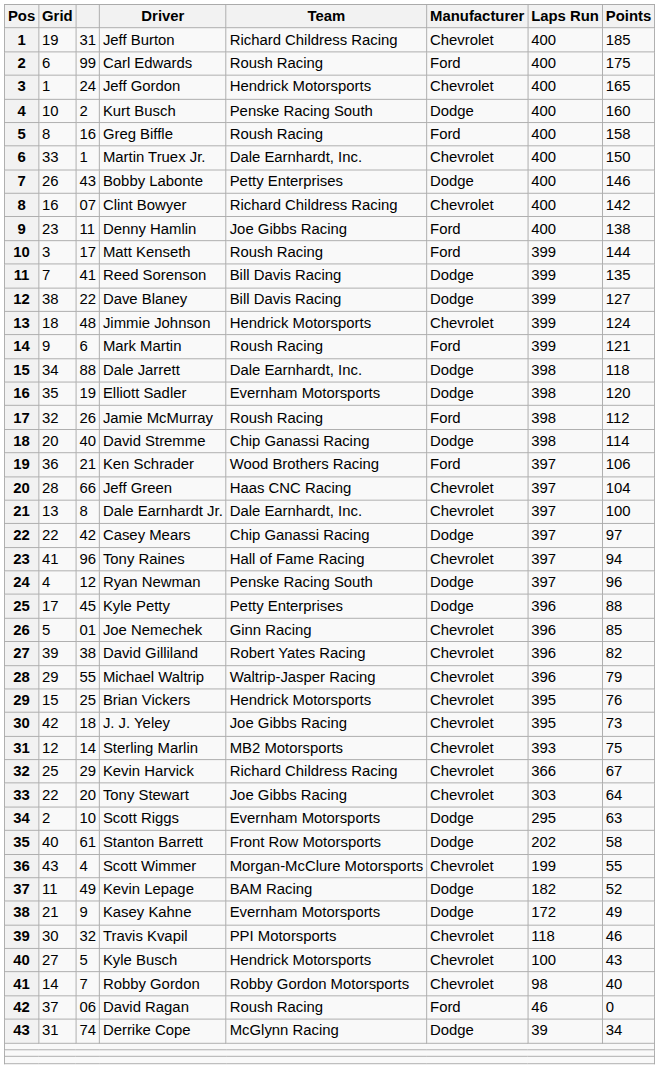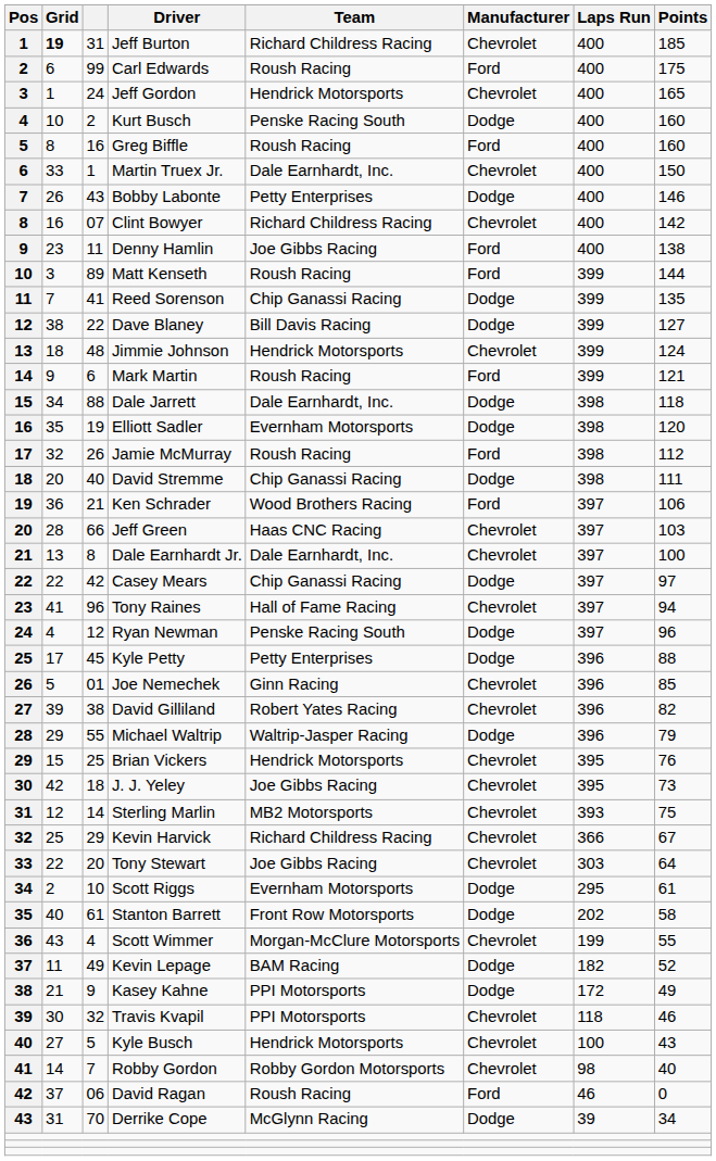 <table class="wikitable">
 <tr>
 </tr>
 <tr>
 <th scope="col">Pos</th>
 <th scope="col">Grid</th>
 <th scope="col"></th>
 <th scope="col">Driver</th>
 <th scope="col">Team</th>
 <th scope="col">Manufacturer</th>
 <th scope="col">Laps Run</th>
 <th scope="col">Points</th>
 </tr>
 <tr>
 <th scope="row">1</th>
-<td>19</td>
+<td><strong>19</strong></td>
 <td>31</td>
 <td>Jeff Burton</td>
 <td>Richard Childress Racing</td>
 <td>Chevrolet</td>
 <td>400</td>
 <td>185</td>
 </tr>
 <tr>
 <th scope="row">2</th>
 <td>6</td>
 <td>99</td>
 <td>Carl Edwards</td>
 <td>Roush Racing</td>
 <td>Ford</td>
 <td>400</td>
 <td>175</td>
 </tr>
 <tr>
 <th scope="row">3</th>
 <td>1</td>
 <td>24</td>
 <td>Jeff Gordon</td>
 <td>Hendrick Motorsports</td>
 <td>Chevrolet</td>
 <td>400</td>
 <td>165</td>
 </tr>
 <tr>
 <th scope="row">4</th>
 <td>10</td>
 <td>2</td>
 <td>Kurt Busch</td>
 <td>Penske Racing South</td>
 <td>Dodge</td>
 <td>400</td>
 <td>160</td>
 </tr>
 <tr>
 <th scope="row">5</th>
 <td>8</td>
 <td>16</td>
 <td>Greg Biffle</td>
 <td>Roush Racing</td>
 <td>Ford</td>
 <td>400</td>
-<td>158</td>
+<td>160</td>
 </tr>
 <tr>
 <th scope="row">6</th>
 <td>33</td>
 <td>1</td>
 <td>Martin Truex Jr.</td>
 <td>Dale Earnhardt, Inc.</td>
 <td>Chevrolet</td>
 <td>400</td>
 <td>150</td>
 </tr>
 <tr>
 <th scope="row">7</th>
 <td>26</td>
 <td>43</td>
 <td>Bobby Labonte</td>
 <td>Petty Enterprises</td>
 <td>Dodge</td>
 <td>400</td>
 <td>146</td>
 </tr>
 <tr>
 <th scope="row">8</th>
 <td>16</td>
 <td>07</td>
 <td>Clint Bowyer</td>
 <td>Richard Childress Racing</td>
 <td>Chevrolet</td>
 <td>400</td>
 <td>142</td>
 </tr>
 <tr>
 <th scope="row">9</th>
 <td>23</td>
 <td>11</td>
 <td>Denny Hamlin</td>
 <td>Joe Gibbs Racing</td>
 <td>Ford</td>
 <td>400</td>
 <td>138</td>
 </tr>
 <tr>
 <th scope="row">10</th>
 <td>3</td>
-<td>17</td>
+<td>89</td>
 <td>Matt Kenseth</td>
 <td>Roush Racing</td>
 <td>Ford</td>
 <td>399</td>
 <td>144</td>
 </tr>
 <tr>
 <th scope="row">11</th>
 <td>7</td>
 <td>41</td>
 <td>Reed Sorenson</td>
-<td>Bill Davis Racing</td>
+<td>Chip Ganassi Racing</td>
 <td>Dodge</td>
 <td>399</td>
 <td>135</td>
 </tr>
 <tr>
 <th scope="row">12</th>
 <td>38</td>
 <td>22</td>
 <td>Dave Blaney</td>
 <td>Bill Davis Racing</td>
 <td>Dodge</td>
 <td>399</td>
 <td>127</td>
 </tr>
 <tr>
 <th scope="row">13</th>
 <td>18</td>
 <td>48</td>
 <td>Jimmie Johnson</td>
 <td>Hendrick Motorsports</td>
 <td>Chevrolet</td>
 <td>399</td>
 <td>124</td>
 </tr>
 <tr>
 <th scope="row">14</th>
 <td>9</td>
 <td>6</td>
 <td>Mark Martin</td>
 <td>Roush Racing</td>
 <td>Ford</td>
 <td>399</td>
 <td>121</td>
 </tr>
 <tr>
 <th scope="row">15</th>
 <td>34</td>
 <td>88</td>
 <td>Dale Jarrett</td>
 <td>Dale Earnhardt, Inc.</td>
 <td>Dodge</td>
 <td>398</td>
 <td>118</td>
 </tr>
 <tr>
 <th scope="row">16</th>
 <td>35</td>
 <td>19</td>
 <td>Elliott Sadler</td>
 <td>Evernham Motorsports</td>
 <td>Dodge</td>
 <td>398</td>
 <td>120</td>
 </tr>
 <tr>
 <th scope="row">17</th>
 <td>32</td>
 <td>26</td>
 <td>Jamie McMurray</td>
 <td>Roush Racing</td>
 <td>Ford</td>
 <td>398</td>
 <td>112</td>
 </tr>
 <tr>
 <th scope="row">18</th>
 <td>20</td>
 <td>40</td>
 <td>David Stremme</td>
 <td>Chip Ganassi Racing</td>
 <td>Dodge</td>
 <td>398</td>
-<td>114</td>
+<td>111</td>
 </tr>
 <tr>
 <th scope="row">19</th>
 <td>36</td>
 <td>21</td>
 <td>Ken Schrader</td>
 <td>Wood Brothers Racing</td>
 <td>Ford</td>
 <td>397</td>
 <td>106</td>
 </tr>
 <tr>
 <th scope="row">20</th>
 <td>28</td>
 <td>66</td>
 <td>Jeff Green</td>
 <td>Haas CNC Racing</td>
 <td>Chevrolet</td>
 <td>397</td>
-<td>104</td>
+<td>103</td>
 </tr>
 <tr>
 <th scope="row">21</th>
 <td>13</td>
 <td>8</td>
 <td>Dale Earnhardt Jr.</td>
 <td>Dale Earnhardt, Inc.</td>
 <td>Chevrolet</td>
 <td>397</td>
 <td>100</td>
 </tr>
 <tr>
 <th scope="row">22</th>
 <td>22</td>
 <td>42</td>
 <td>Casey Mears</td>
 <td>Chip Ganassi Racing</td>
 <td>Dodge</td>
 <td>397</td>
 <td>97</td>
 </tr>
 <tr>
 <th scope="row">23</th>
 <td>41</td>
 <td>96</td>
 <td>Tony Raines</td>
 <td>Hall of Fame Racing</td>
 <td>Chevrolet</td>
 <td>397</td>
 <td>94</td>
 </tr>
 <tr>
 <th scope="row">24</th>
 <td>4</td>
 <td>12</td>
 <td>Ryan Newman</td>
 <td>Penske Racing South</td>
 <td>Dodge</td>
 <td>397</td>
 <td>96</td>
 </tr>
 <tr>
 <th scope="row">25</th>
 <td>17</td>
 <td>45</td>
 <td>Kyle Petty</td>
 <td>Petty Enterprises</td>
 <td>Dodge</td>
 <td>396</td>
 <td>88</td>
 </tr>
 <tr>
 <th scope="row">26</th>
 <td>5</td>
 <td>01</td>
 <td>Joe Nemechek</td>
 <td>Ginn Racing</td>
 <td>Chevrolet</td>
 <td>396</td>
 <td>85</td>
 </tr>
 <tr>
 <th scope="row">27</th>
 <td>39</td>
 <td>38</td>
 <td>David Gilliland</td>
 <td>Robert Yates Racing</td>
 <td>Chevrolet</td>
 <td>396</td>
 <td>82</td>
 </tr>
 <tr>
 <th scope="row">28</th>
 <td>29</td>
 <td>55</td>
 <td>Michael Waltrip</td>
 <td>Waltrip-Jasper Racing</td>
-<td>Chevrolet</td>
+<td>Dodge</td>
 <td>396</td>
 <td>79</td>
 </tr>
 <tr>
 <th scope="row">29</th>
 <td>15</td>
 <td>25</td>
 <td>Brian Vickers</td>
 <td>Hendrick Motorsports</td>
 <td>Chevrolet</td>
 <td>395</td>
 <td>76</td>
 </tr>
 <tr>
 <th scope="row">30</th>
 <td>42</td>
 <td>18</td>
 <td>J. J. Yeley</td>
 <td>Joe Gibbs Racing</td>
 <td>Chevrolet</td>
 <td>395</td>
 <td>73</td>
 </tr>
 <tr>
 <th scope="row">31</th>
 <td>12</td>
 <td>14</td>
 <td>Sterling Marlin</td>
 <td>MB2 Motorsports</td>
 <td>Chevrolet</td>
 <td>393</td>
 <td>75</td>
 </tr>
 <tr>
 <th scope="row">32</th>
 <td>25</td>
 <td>29</td>
 <td>Kevin Harvick</td>
 <td>Richard Childress Racing</td>
 <td>Chevrolet</td>
 <td>366</td>
 <td>67</td>
 </tr>
 <tr>
 <th scope="row">33</th>
 <td>22</td>
 <td>20</td>
 <td>Tony Stewart</td>
 <td>Joe Gibbs Racing</td>
 <td>Chevrolet</td>
 <td>303</td>
 <td>64</td>
 </tr>
 <tr>
 <th scope="row">34</th>
 <td>2</td>
 <td>10</td>
 <td>Scott Riggs</td>
 <td>Evernham Motorsports</td>
 <td>Dodge</td>
 <td>295</td>
-<td>63</td>
+<td>61</td>
 </tr>
 <tr>
 <th scope="row">35</th>
 <td>40</td>
 <td>61</td>
 <td>Stanton Barrett</td>
 <td>Front Row Motorsports</td>
 <td>Dodge</td>
 <td>202</td>
 <td>58</td>
 </tr>
 <tr>
 <th scope="row">36</th>
 <td>43</td>
 <td>4</td>
 <td>Scott Wimmer</td>
 <td>Morgan-McClure Motorsports</td>
 <td>Chevrolet</td>
 <td>199</td>
 <td>55</td>
 </tr>
 <tr>
 <th scope="row">37</th>
 <td>11</td>
 <td>49</td>
 <td>Kevin Lepage</td>
 <td>BAM Racing</td>
 <td>Dodge</td>
 <td>182</td>
 <td>52</td>
 </tr>
 <tr>
 <th scope="row">38</th>
 <td>21</td>
 <td>9</td>
 <td>Kasey Kahne</td>
-<td>Evernham Motorsports</td>
+<td>PPI Motorsports</td>
 <td>Dodge</td>
 <td>172</td>
 <td>49</td>
 </tr>
 <tr>
 <th scope="row">39</th>
 <td>30</td>
 <td>32</td>
 <td>Travis Kvapil</td>
 <td>PPI Motorsports</td>
 <td>Chevrolet</td>
 <td>118</td>
 <td>46</td>
 </tr>
 <tr>
 <th scope="row">40</th>
 <td>27</td>
 <td>5</td>
 <td>Kyle Busch</td>
 <td>Hendrick Motorsports</td>
 <td>Chevrolet</td>
 <td>100</td>
 <td>43</td>
 </tr>
 <tr>
 <th scope="row">41</th>
 <td>14</td>
 <td>7</td>
 <td>Robby Gordon</td>
 <td>Robby Gordon Motorsports</td>
 <td>Chevrolet</td>
 <td>98</td>
 <td>40</td>
 </tr>
 <tr>
 <th scope="row">42</th>
 <td>37</td>
 <td>06</td>
 <td>David Ragan</td>
 <td>Roush Racing</td>
 <td>Ford</td>
 <td>46</td>
 <td>0</td>
 </tr>
 <tr>
 <th scope="row">43</th>
 <td>31</td>
-<td>74</td>
+<td>70</td>
 <td>Derrike Cope</td>
 <td>McGlynn Racing</td>
 <td>Dodge</td>
 <td>39</td>
 <td>34</td>
 </tr>
 <tr class="sortbottom">
 <td colspan="9"></td>
 </tr>
 <tr class="sortbottom">
 <td colspan="9"></td>
 </tr>
 <tr class="sortbottom">
 <td colspan="9"></td>
 </tr>
 </table>
